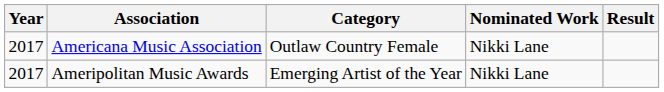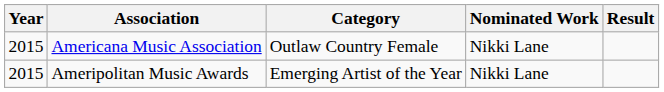 <table class="wikitable">
 <tr>
 <th>Year</th>
 <th>Association</th>
 <th>Category</th>
 <th>Nominated Work</th>
 <th>Result</th>
 </tr>
 <tr>
-<td>2017</td>
+<td>2015</td>
 <td><a href='#'>Americana Music Association</a></td>
 <td>Outlaw Country Female</td>
 <td>Nikki Lane</td>
 <td></td>
 </tr>
 <tr>
-<td>2017</td>
+<td>2015</td>
 <td>Ameripolitan Music Awards</td>
 <td>Emerging Artist of the Year</td>
 <td>Nikki Lane</td>
 <td></td>
 </tr>
 </table>
